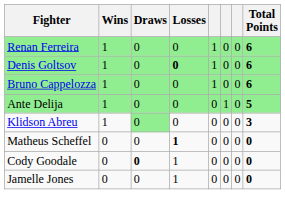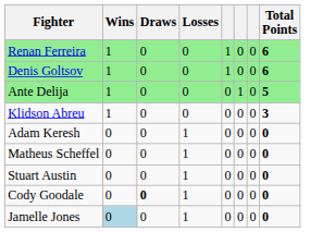 <table class="wikitable sortable">
 <tr>
 <th>Fighter</th>
 <th>Wins</th>
 <th>Draws</th>
 <th>Losses</th>
 <th></th>
 <th></th>
 <th></th>
 <th>Total<br> Points</th>
 </tr>
 <tr style="background:#90EE90;">
 <td><a href='#'>Renan Ferreira</a></td>
 <td>1</td>
 <td>0</td>
 <td>0</td>
 <td>1</td>
 <td>0</td>
 <td>0</td>
 <td><strong>6</strong></td>
 </tr>
 <tr style="background:#90EE90;">
 <td><a href='#'>Denis Goltsov</a></td>
 <td>1</td>
 <td>0</td>
-<td><strong>0</strong></td>
-<td>1</td>
-<td>0</td>
-<td>0</td>
-<td><strong>6</strong></td>
-</tr>
-<tr style="background:#90EE90;">
-<td><a href='#'>Bruno Cappelozza</a></td>
-<td>1</td>
-<td>0</td>
 <td>0</td>
 <td>1</td>
 <td>0</td>
 <td>0</td>
 <td><strong>6</strong></td>
 </tr>
 <tr style="background:#90EE90;">
 <td>Ante Delija</td>
 <td>1</td>
 <td>0</td>
 <td>0</td>
 <td>0</td>
 <td>1</td>
 <td>0</td>
 <td><strong>5</strong></td>
 </tr>
 <tr>
 <td><a href='#'>Klidson Abreu</a></td>
 <td>1</td>
-<td style="background: lightgreen;">0</td>
+<td>0</td>
 <td>0</td>
 <td>0</td>
 <td>0</td>
 <td>0</td>
 <td><strong>3</strong></td>
 </tr>
 <tr>
+<td>Adam Keresh</td>
+<td>0</td>
+<td>0</td>
+<td>1</td>
+<td>0</td>
+<td>0</td>
+<td>0</td>
+<td><strong>0</strong></td>
+</tr>
+<tr>
 <td>Matheus Scheffel</td>
 <td>0</td>
 <td>0</td>
-<td><strong>1</strong></td>
+<td>1</td>
+<td>0</td>
+<td>0</td>
+<td>0</td>
+<td><strong>0</strong></td>
+</tr>
+<tr>
+<td>Stuart Austin</td>
+<td>0</td>
+<td>0</td>
+<td>1</td>
 <td>0</td>
 <td>0</td>
 <td>0</td>
 <td><strong>0</strong></td>
 </tr>
 <tr>
 <td>Cody Goodale</td>
 <td>0</td>
 <td><strong>0</strong></td>
 <td>1</td>
 <td>0</td>
 <td>0</td>
 <td>0</td>
 <td><strong>0</strong></td>
 </tr>
 <tr>
 <td>Jamelle Jones</td>
-<td>0</td>
+<td style="background: lightblue;">0</td>
 <td>0</td>
 <td>1</td>
 <td>0</td>
 <td>0</td>
 <td>0</td>
 <td><strong>0</strong></td>
 </tr>
 </table>
